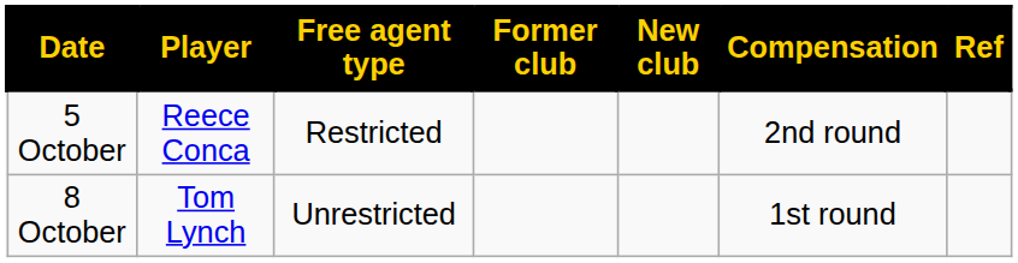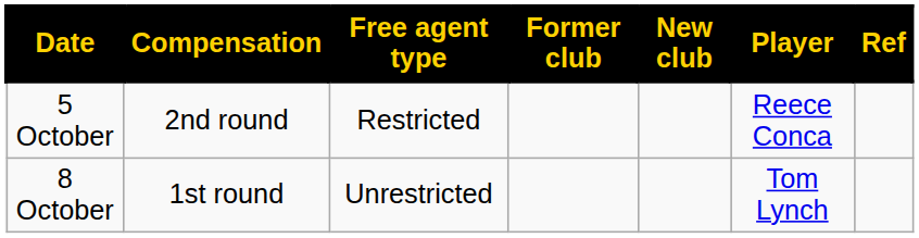 <table class="wikitable sortable" style="text-align:center; font-size:100%; width:60%;">
 <tr>
 <th style="background:black; color:#FED102; border: solid black 2px;">Date</th>
-<th style="background:black; color:#FED102; border: solid black 2px;">Player</th>
+<th style="background:black; color:#FED102; border: solid black 2px;">Compensation</th>
 <th style="background:black; color:#FED102; border: solid black 2px;">Free agent type</th>
 <th style="background:black; color:#FED102; border: solid black 2px;">Former club</th>
 <th style="background:black; color:#FED102; border: solid black 2px;">New club</th>
-<th style="background:black; color:#FED102; border: solid black 2px;">Compensation</th>
+<th style="background:black; color:#FED102; border: solid black 2px;">Player</th>
 <th style="background:black; color:#FED102; border: solid black 2px;">Ref</th>
 </tr>
 <tr>
 <td>5 October</td>
-<td><a href='#'>Reece Conca</a></td>
+<td>2nd round</td>
 <td>Restricted</td>
 <td></td>
 <td></td>
-<td>2nd round</td>
+<td><a href='#'>Reece Conca</a></td>
 <td></td>
 </tr>
 <tr>
 <td>8 October</td>
-<td><a href='#'>Tom Lynch</a></td>
+<td>1st round</td>
 <td>Unrestricted</td>
 <td></td>
 <td></td>
-<td>1st round</td>
+<td><a href='#'>Tom Lynch</a></td>
 <td></td>
 </tr>
 </table>
